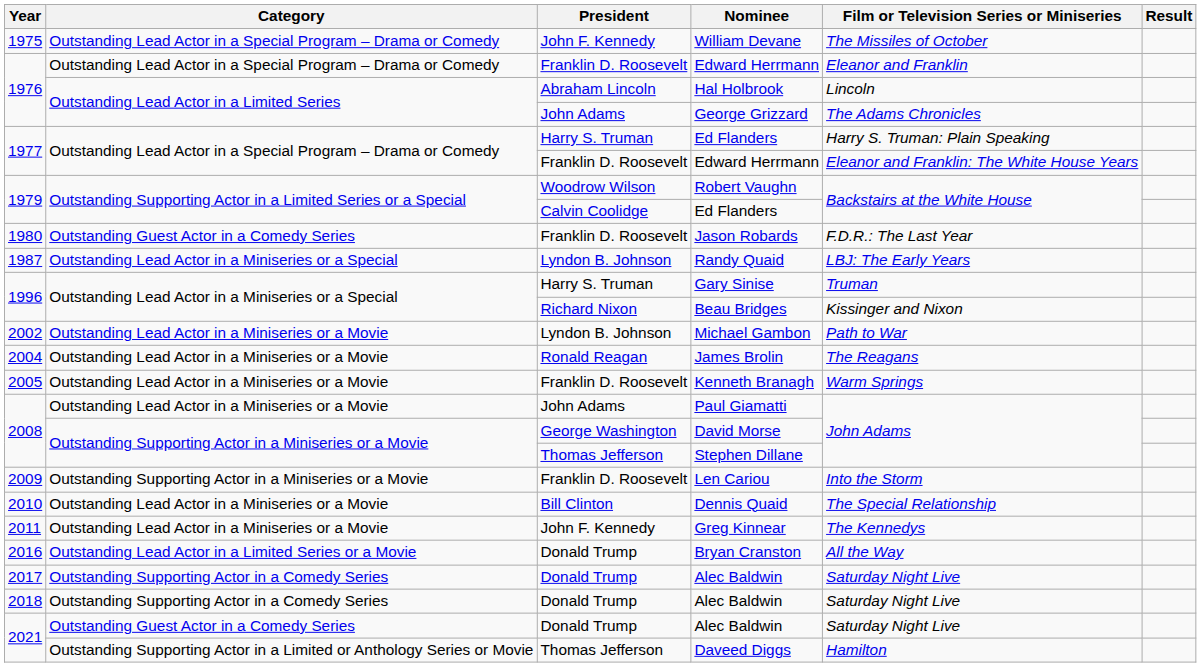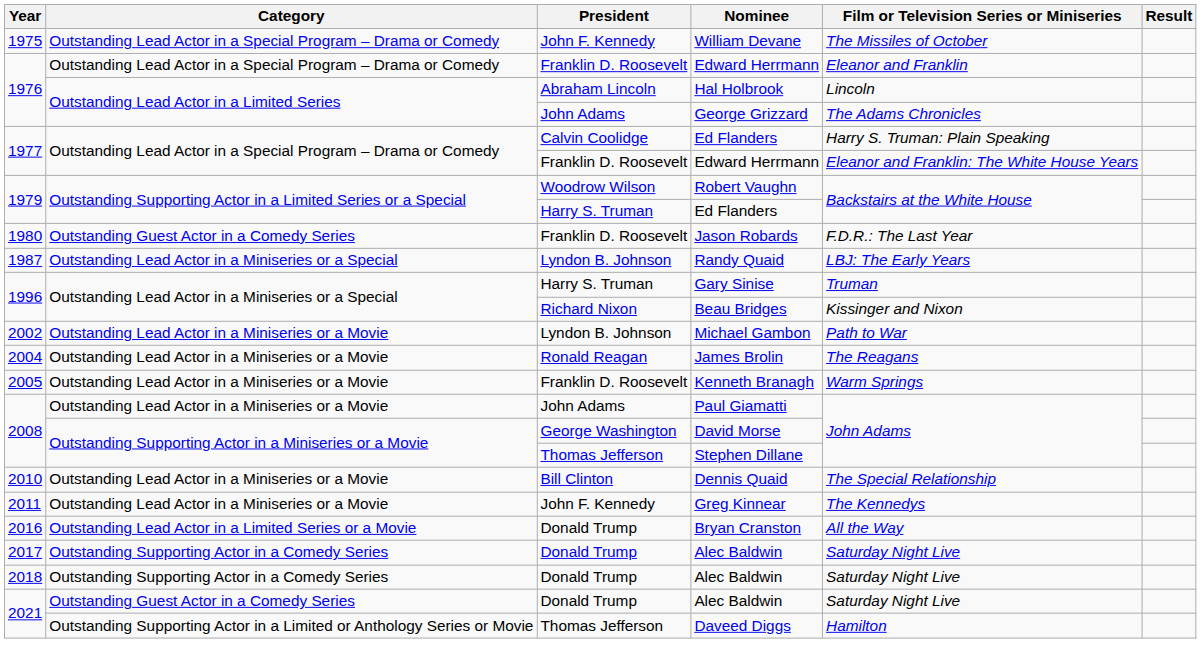 <table class="wikitable sortable">
 <tr>
 <th>Year</th>
 <th>Category</th>
 <th>President</th>
 <th>Nominee</th>
 <th>Film or Television Series or Miniseries</th>
 <th>Result</th>
 </tr>
 <tr>
 <td><a href='#'>1975</a></td>
 <td><a href='#'>Outstanding Lead Actor in a Special Program – Drama or Comedy</a></td>
 <td><a href='#'>John F. Kennedy</a></td>
 <td><a href='#'>William Devane</a></td>
 <td><em><a href='#'>The Missiles of October</a></em></td>
 <td></td>
 </tr>
 <tr>
 <td rowspan=3><a href='#'>1976</a></td>
 <td>Outstanding Lead Actor in a Special Program – Drama or Comedy</td>
 <td><a href='#'>Franklin D. Roosevelt</a></td>
 <td><a href='#'>Edward Herrmann</a></td>
 <td><em><a href='#'>Eleanor and Franklin</a></em></td>
 <td></td>
 </tr>
 <tr>
 <td rowspan=2><a href='#'>Outstanding Lead Actor in a Limited Series</a></td>
 <td><a href='#'>Abraham Lincoln</a></td>
 <td><a href='#'>Hal Holbrook</a></td>
 <td><em>Lincoln</em></td>
 <td></td>
 </tr>
 <tr>
 <td><a href='#'>John Adams</a></td>
 <td><a href='#'>George Grizzard</a></td>
 <td><em><a href='#'>The Adams Chronicles</a></em></td>
 <td></td>
 </tr>
 <tr>
 <td rowspan=2><a href='#'>1977</a></td>
 <td rowspan=2>Outstanding Lead Actor in a Special Program – Drama or Comedy</td>
-<td><a href='#'>Harry S. Truman</a></td>
+<td><a href='#'>Calvin Coolidge</a></td>
 <td><a href='#'>Ed Flanders</a></td>
 <td><em>Harry S. Truman: Plain Speaking</em></td>
 <td></td>
 </tr>
 <tr>
 <td>Franklin D. Roosevelt</td>
 <td>Edward Herrmann</td>
 <td><em><a href='#'>Eleanor and Franklin: The White House Years</a></em></td>
 <td></td>
 </tr>
 <tr>
 <td rowspan=2><a href='#'>1979</a></td>
 <td rowspan=2><a href='#'>Outstanding Supporting Actor in a Limited Series or a Special</a></td>
 <td><a href='#'>Woodrow Wilson</a></td>
 <td><a href='#'>Robert Vaughn</a></td>
 <td rowspan=2><em><a href='#'>Backstairs at the White House</a></em></td>
 <td></td>
 </tr>
 <tr>
-<td><a href='#'>Calvin Coolidge</a></td>
+<td><a href='#'>Harry S. Truman</a></td>
 <td>Ed Flanders</td>
 <td></td>
 </tr>
 <tr>
 <td><a href='#'>1980</a></td>
 <td><a href='#'>Outstanding Guest Actor in a Comedy Series</a></td>
 <td>Franklin D. Roosevelt</td>
 <td><a href='#'>Jason Robards</a></td>
 <td><em>F.D.R.: The Last Year</em></td>
 <td></td>
 </tr>
 <tr>
 <td><a href='#'>1987</a></td>
 <td><a href='#'>Outstanding Lead Actor in a Miniseries or a Special</a></td>
 <td><a href='#'>Lyndon B. Johnson</a></td>
 <td><a href='#'>Randy Quaid</a></td>
 <td><em><a href='#'>LBJ: The Early Years</a></em></td>
 <td></td>
 </tr>
 <tr>
 <td rowspan=2><a href='#'>1996</a></td>
 <td rowspan=2>Outstanding Lead Actor in a Miniseries or a Special</td>
 <td>Harry S. Truman</td>
 <td><a href='#'>Gary Sinise</a></td>
 <td><em><a href='#'>Truman</a></em></td>
 <td></td>
 </tr>
 <tr>
 <td><a href='#'>Richard Nixon</a></td>
 <td><a href='#'>Beau Bridges</a></td>
 <td><em>Kissinger and Nixon</em></td>
 <td></td>
 </tr>
 <tr>
 <td><a href='#'>2002</a></td>
 <td><a href='#'>Outstanding Lead Actor in a Miniseries or a Movie</a></td>
 <td>Lyndon B. Johnson</td>
 <td><a href='#'>Michael Gambon</a></td>
 <td><em><a href='#'>Path to War</a></em></td>
 <td></td>
 </tr>
 <tr>
 <td><a href='#'>2004</a></td>
 <td>Outstanding Lead Actor in a Miniseries or a Movie</td>
 <td><a href='#'>Ronald Reagan</a></td>
 <td><a href='#'>James Brolin</a></td>
 <td><em><a href='#'>The Reagans</a></em></td>
 <td></td>
 </tr>
 <tr>
 <td><a href='#'>2005</a></td>
 <td>Outstanding Lead Actor in a Miniseries or a Movie</td>
 <td>Franklin D. Roosevelt</td>
 <td><a href='#'>Kenneth Branagh</a></td>
 <td><em><a href='#'>Warm Springs</a></em></td>
 <td></td>
 </tr>
 <tr>
 <td rowspan=3><a href='#'>2008</a></td>
 <td>Outstanding Lead Actor in a Miniseries or a Movie</td>
 <td>John Adams</td>
 <td><a href='#'>Paul Giamatti</a></td>
 <td rowspan=3><em><a href='#'>John Adams</a></em></td>
 <td></td>
 </tr>
 <tr>
 <td rowspan=2><a href='#'>Outstanding Supporting Actor in a Miniseries or a Movie</a></td>
 <td><a href='#'>George Washington</a></td>
 <td><a href='#'>David Morse</a></td>
 <td></td>
 </tr>
 <tr>
 <td><a href='#'>Thomas Jefferson</a></td>
 <td><a href='#'>Stephen Dillane</a></td>
 <td></td>
 </tr>
 <tr>
-<td><a href='#'>2009</a></td>
-<td>Outstanding Supporting Actor in a Miniseries or a Movie</td>
-<td>Franklin D. Roosevelt</td>
-<td><a href='#'>Len Cariou</a></td>
-<td><em><a href='#'>Into the Storm</a></em></td>
-<td></td>
-</tr>
-<tr>
 <td><a href='#'>2010</a></td>
 <td>Outstanding Lead Actor in a Miniseries or a Movie</td>
 <td><a href='#'>Bill Clinton</a></td>
 <td><a href='#'>Dennis Quaid</a></td>
 <td><em><a href='#'>The Special Relationship</a></em></td>
 <td></td>
 </tr>
 <tr>
 <td><a href='#'>2011</a></td>
 <td>Outstanding Lead Actor in a Miniseries or a Movie</td>
 <td>John F. Kennedy</td>
 <td><a href='#'>Greg Kinnear</a></td>
 <td><em><a href='#'>The Kennedys</a></em></td>
 <td></td>
 </tr>
 <tr>
 <td><a href='#'>2016</a></td>
 <td><a href='#'>Outstanding Lead Actor in a Limited Series or a Movie</a></td>
 <td>Donald Trump</td>
 <td><a href='#'>Bryan Cranston</a></td>
 <td><em><a href='#'>All the Way</a></em></td>
 <td></td>
 </tr>
 <tr>
 <td><a href='#'>2017</a></td>
 <td><a href='#'>Outstanding Supporting Actor in a Comedy Series</a></td>
 <td><a href='#'>Donald Trump</a></td>
 <td><a href='#'>Alec Baldwin</a></td>
 <td><em><a href='#'>Saturday Night Live</a></em></td>
 <td></td>
 </tr>
 <tr>
 <td><a href='#'>2018</a></td>
 <td>Outstanding Supporting Actor in a Comedy Series</td>
 <td>Donald Trump</td>
 <td>Alec Baldwin</td>
 <td><em>Saturday Night Live</em></td>
 <td></td>
 </tr>
 <tr>
 <td rowspan=2><a href='#'>2021</a></td>
 <td><a href='#'>Outstanding Guest Actor in a Comedy Series</a></td>
 <td>Donald Trump</td>
 <td>Alec Baldwin</td>
 <td><em>Saturday Night Live</em></td>
 <td></td>
 </tr>
 <tr>
 <td>Outstanding Supporting Actor in a Limited or Anthology Series or Movie</td>
 <td>Thomas Jefferson</td>
 <td><a href='#'>Daveed Diggs</a></td>
 <td><em><a href='#'>Hamilton</a></em></td>
 <td></td>
 </tr>
 </table>
